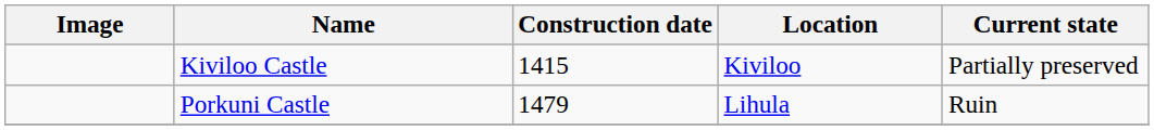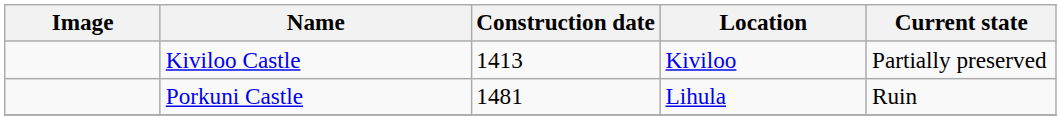 <table class="sortable wikitable">
 <tr valign=bottom>
 <th width=100px>Image</th>
 <th width=>Name</th>
 <th width=18%>Construction  date</th>
 <th width=>Location</th>
 <th width=18%>Current state</th>
 </tr>
 <tr>
 <td></td>
 <td><a href='#'>Kiviloo Castle</a></td>
-<td>1415</td>
+<td>1413</td>
 <td><a href='#'>Kiviloo</a></td>
 <td>Partially preserved</td>
 </tr>
 <tr>
 <td></td>
 <td><a href='#'>Porkuni Castle</a></td>
-<td>1479</td>
+<td>1481</td>
 <td><a href='#'>Lihula</a></td>
 <td>Ruin</td>
 </tr>
 <tr ->
 </tr>
 </table>
